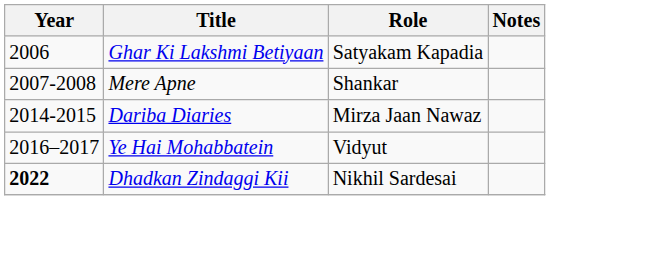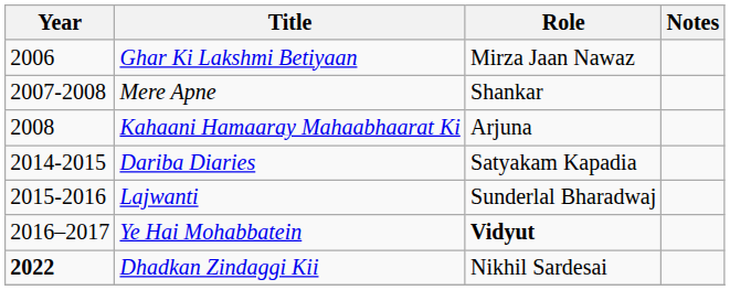 <table class="wikitable sortable">
 <tr>
 <th>Year</th>
 <th>Title</th>
 <th>Role</th>
 <th>Notes</th>
 </tr>
 <tr>
 <td>2006</td>
 <td><em><a href='#'>Ghar Ki Lakshmi Betiyaan</a></em></td>
-<td>Satyakam Kapadia</td>
+<td>Mirza Jaan Nawaz</td>
 <td></td>
 </tr>
 <tr>
 <td>2007-2008</td>
 <td><em>Mere Apne</em></td>
 <td>Shankar</td>
 <td></td>
 </tr>
 <tr>
+<td>2008</td>
+<td><em><a href='#'>Kahaani Hamaaray Mahaabhaarat Ki</a></em></td>
+<td>Arjuna</td>
+<td></td>
+</tr>
+<tr>
 <td>2014-2015</td>
 <td><em><a href='#'>Dariba Diaries</a></em></td>
-<td>Mirza Jaan Nawaz</td>
+<td>Satyakam Kapadia</td>
+<td></td>
+</tr>
+<tr>
+<td>2015-2016</td>
+<td><em><a href='#'>Lajwanti</a></em></td>
+<td>Sunderlal Bharadwaj</td>
 <td></td>
 </tr>
 <tr>
 <td>2016–2017</td>
 <td><em><a href='#'>Ye Hai Mohabbatein</a></em></td>
-<td>Vidyut</td>
+<td><strong>Vidyut</strong></td>
 <td></td>
 </tr>
 <tr>
 <td><strong>2022</strong></td>
 <td><em><a href='#'>Dhadkan Zindaggi Kii</a></em></td>
 <td>Nikhil Sardesai</td>
 <td></td>
 </tr>
 <tr>
 </tr>
 </table>
